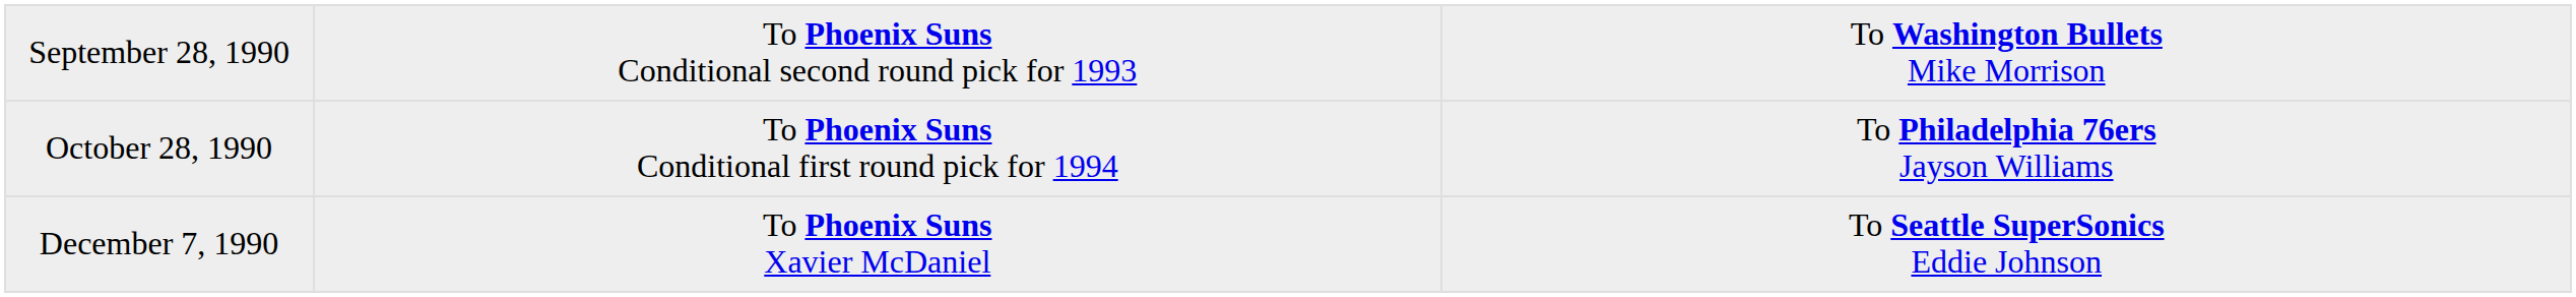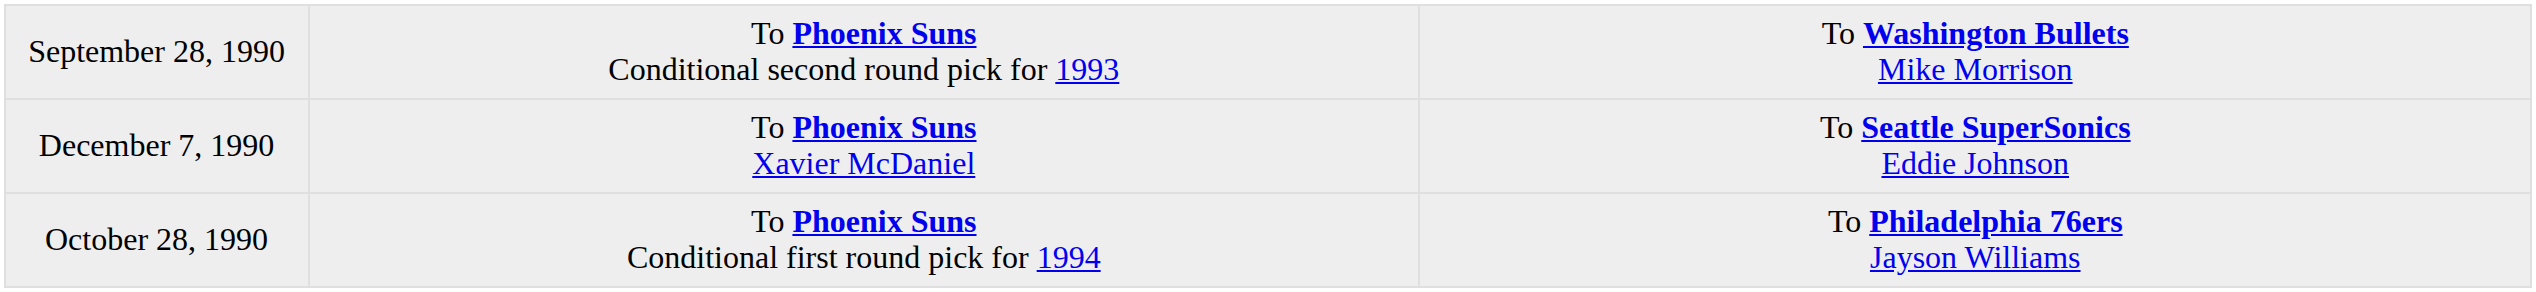 <table border=1 style="border-collapse:collapse; text-align: center; width: 100%" bordercolor="#DFDFDF"  cellpadding="5">
 <tr bgcolor="eeeeee">
 <td style="width:12%">September 28, 1990</td>
 <td style="width:44%" valign="top">To <strong><a href='#'>Phoenix Suns</a></strong><br>Conditional second round pick for <a href='#'>1993</a></td>
 <td style="width:44%" valign="top">To <strong><a href='#'>Washington Bullets</a></strong><br><a href='#'>Mike Morrison</a></td>
+</tr>
+<tr>
+</tr>
+<tr bgcolor="eeeeee">
+<td style="width:12%">December 7, 1990</td>
+<td style="width:44%" valign="top">To <strong><a href='#'>Phoenix Suns</a></strong><br><a href='#'>Xavier McDaniel</a></td>
+<td style="width:44%" valign="top">To <strong><a href='#'>Seattle SuperSonics</a></strong><br><a href='#'>Eddie Johnson</a></td>
 </tr>
 <tr>
 </tr>
 <tr bgcolor="eeeeee">
 <td style="width:12%">October 28, 1990</td>
 <td style="width:44%" valign="top">To <strong><a href='#'>Phoenix Suns</a></strong><br>Conditional first round pick for <a href='#'>1994</a></td>
 <td style="width:44%" valign="top">To <strong><a href='#'>Philadelphia 76ers</a></strong><br><a href='#'>Jayson Williams</a></td>
 </tr>
 <tr>
 </tr>
-<tr bgcolor="eeeeee">
-<td style="width:12%">December 7, 1990</td>
-<td style="width:44%" valign="top">To <strong><a href='#'>Phoenix Suns</a></strong><br><a href='#'>Xavier McDaniel</a></td>
-<td style="width:44%" valign="top">To <strong><a href='#'>Seattle SuperSonics</a></strong><br><a href='#'>Eddie Johnson</a></td>
-</tr>
-<tr>
-</tr>
 </table>
